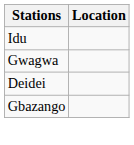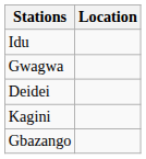 <table class="wikitable">
 <tr>
 <th>Stations</th>
 <th>Location</th>
 </tr>
 <tr>
 <td>Idu</td>
 <td></td>
 </tr>
 <tr>
 <td>Gwagwa</td>
 <td></td>
 </tr>
 <tr>
 <td>Deidei</td>
 <td></td>
 </tr>
 <tr>
+<td>Kagini</td>
+<td></td>
+</tr>
+<tr>
 <td>Gbazango</td>
 <td></td>
 </tr>
 </table>
